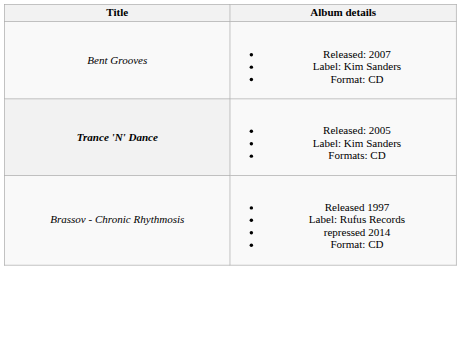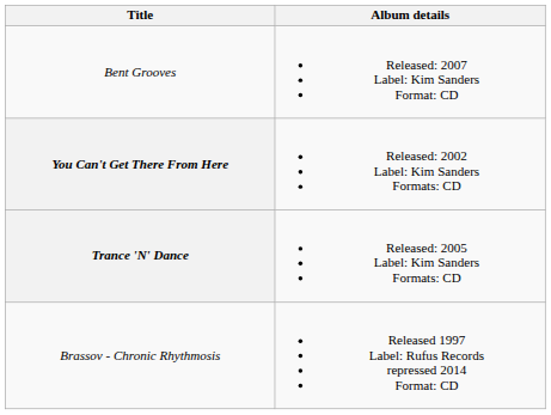 <table class="wikitable plainrowheaders" style="text-align:center;">
 <tr>
 <th scope="col" rowspan="1" style="width:20em;">Title</th>
 <th scope="col" rowspan="1" style="width:20em;">Album details</th>
 </tr>
 <tr>
 <td><em>Bent Grooves</em></td>
 <td><br><ul><li>Released: 2007</li><li>Label: Kim Sanders</li><li>Format: CD</li></ul></td>
 </tr>
 <tr>
+<th scope="row"><em>You Can't Get There From Here</em></th>
+<td><br><ul><li>Released: 2002</li><li>Label: Kim Sanders</li><li>Formats: CD</li></ul></td>
+</tr>
+<tr>
 <th scope="row"><em>Trance 'N' Dance</em></th>
 <td><br><ul><li>Released: 2005</li><li>Label: Kim Sanders</li><li>Formats: CD</li></ul></td>
 </tr>
 <tr>
 <td><em>Brassov - Chronic Rhythmosis</em></td>
 <td><br><ul><li>Released 1997</li><li>Label: Rufus Records</li><li>repressed 2014</li><li>Format: CD</li></ul></td>
 </tr>
 </table>
